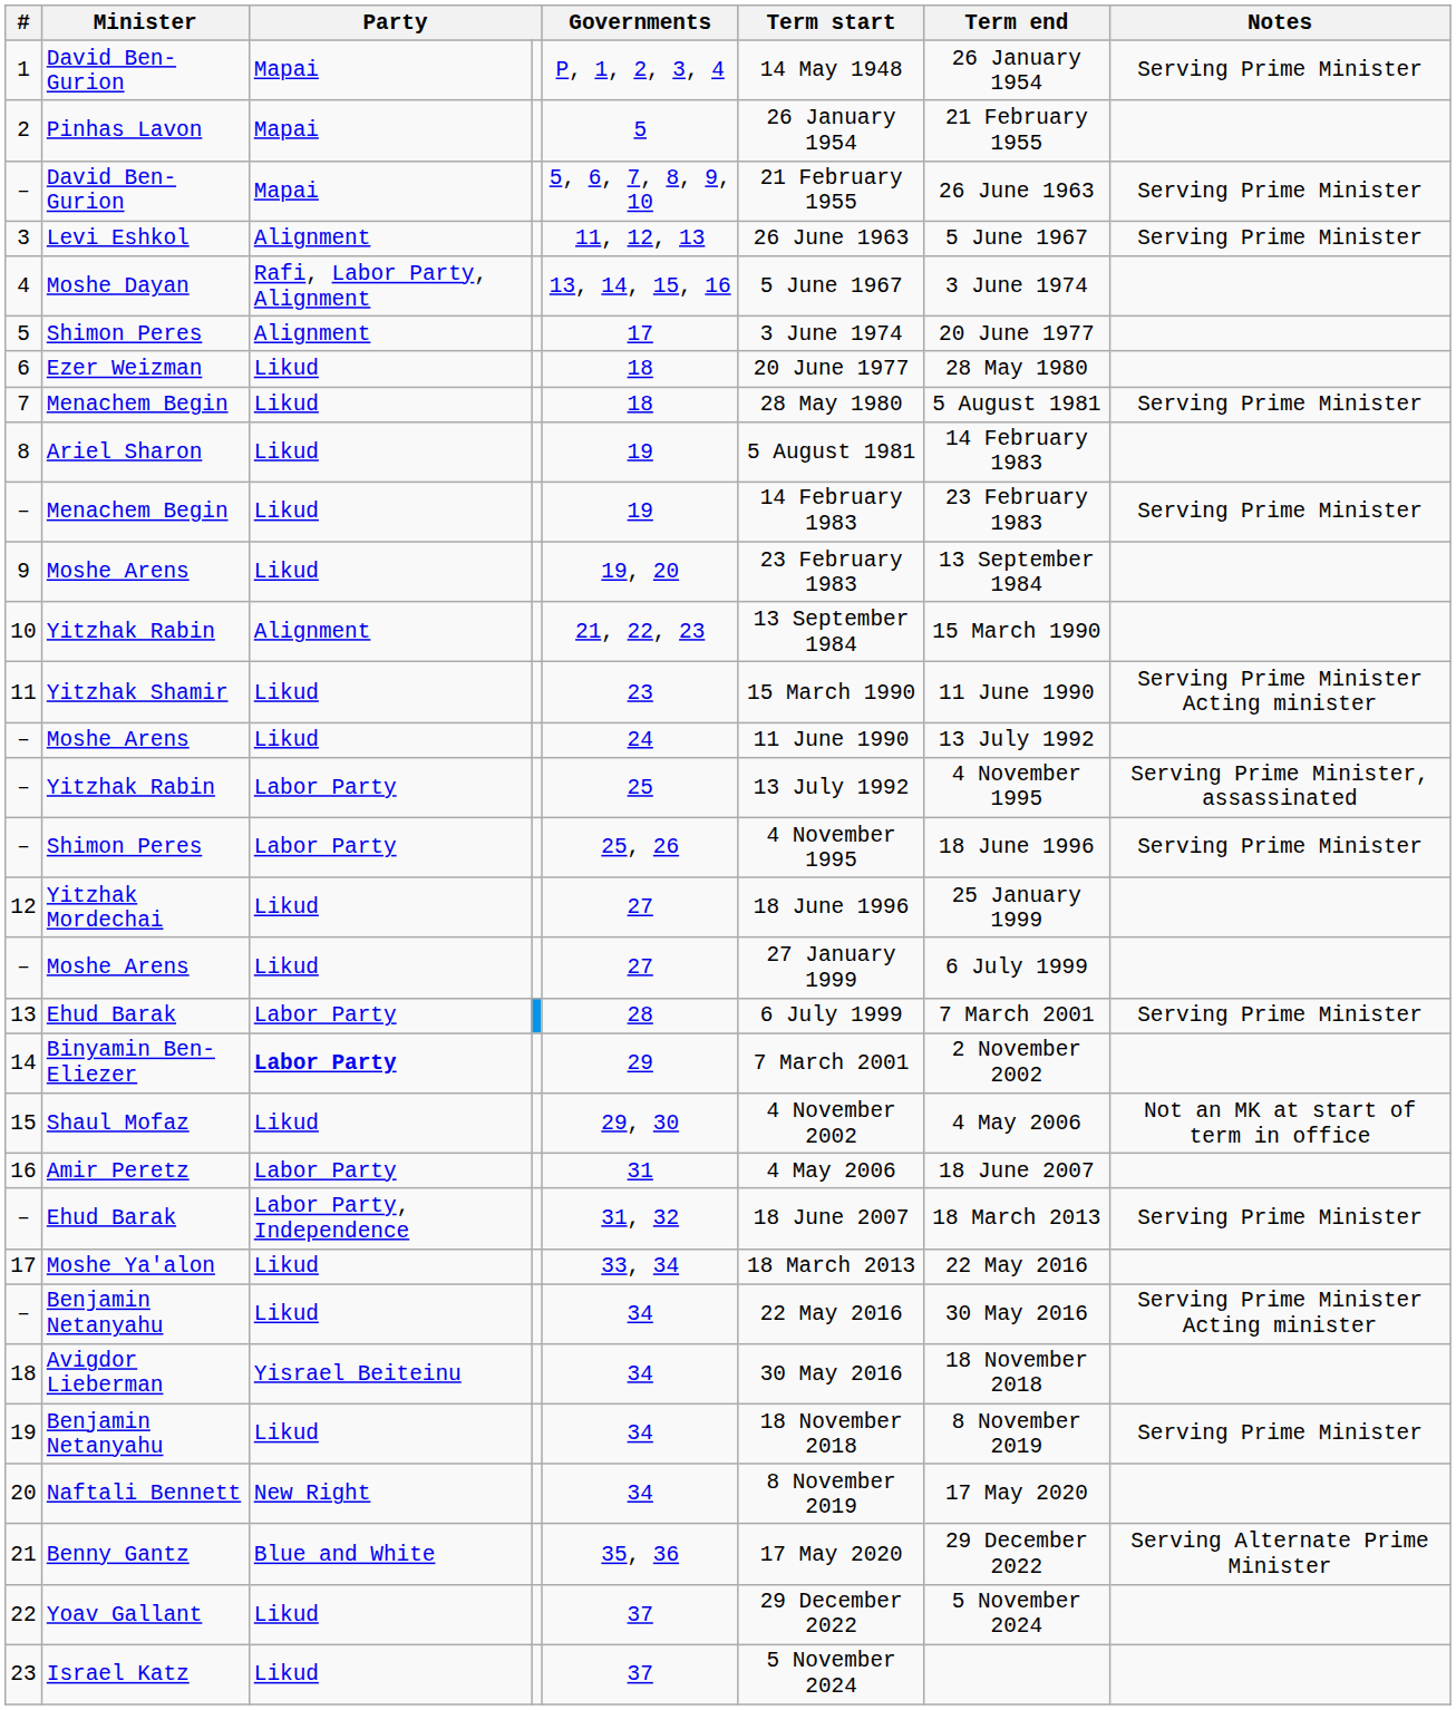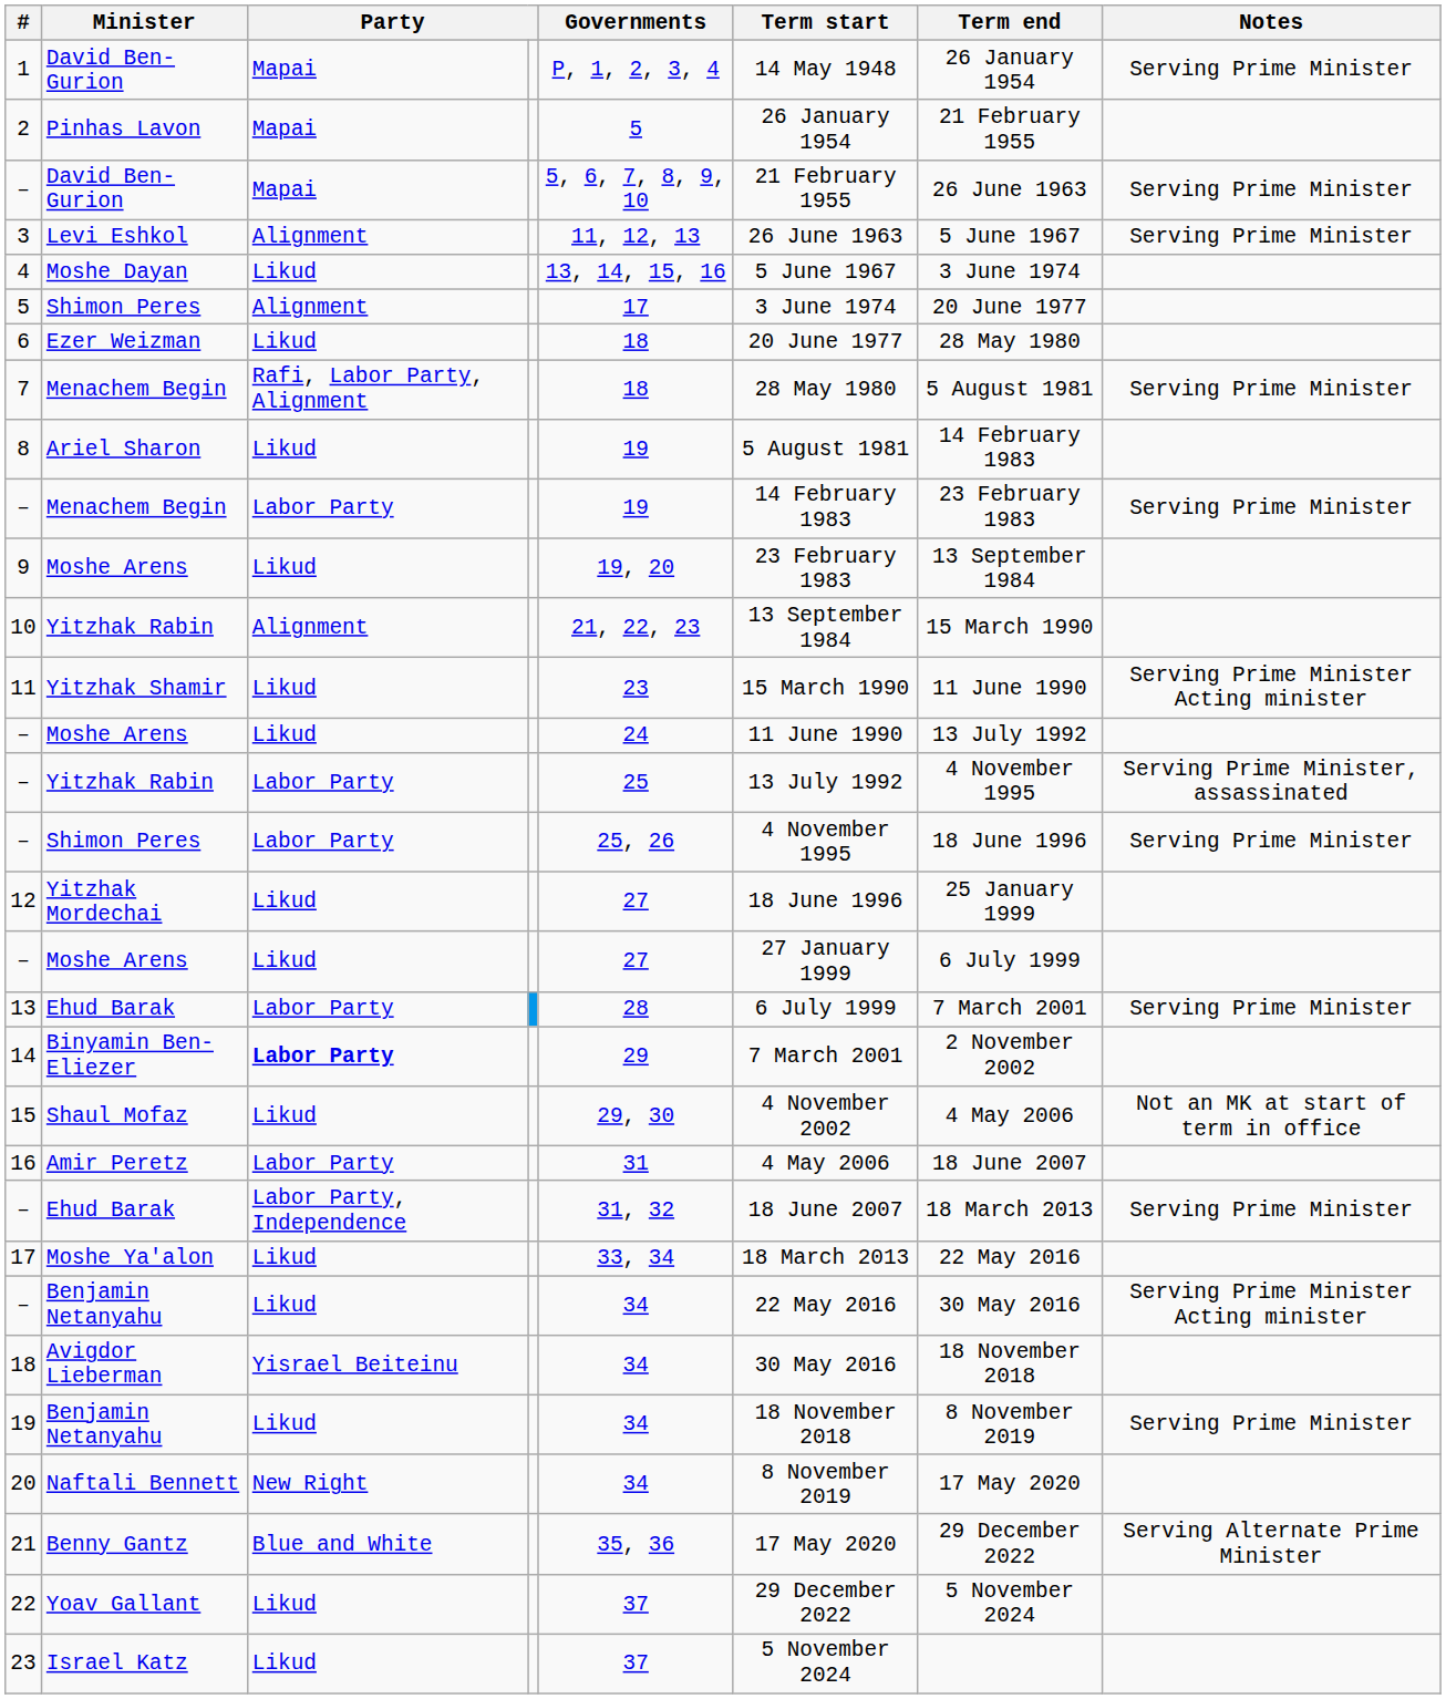 <table class=wikitable style=text-align:center>
 <tr>
 <th>#</th>
 <th>Minister</th>
 <th colspan=2>Party</th>
 <th>Governments</th>
 <th>Term start</th>
 <th>Term end</th>
 <th>Notes</th>
 </tr>
 <tr>
 <td>1</td>
 <td align=left><a href='#'>David Ben-Gurion</a></td>
 <td align=left><a href='#'>Mapai</a></td>
 <td bgcolor=></td>
 <td><a href='#'>P</a>, <a href='#'>1</a>, <a href='#'>2</a>, <a href='#'>3</a>, <a href='#'>4</a></td>
 <td>14 May 1948</td>
 <td>26 January 1954</td>
 <td>Serving Prime Minister</td>
 </tr>
 <tr>
 <td>2</td>
 <td align=left><a href='#'>Pinhas Lavon</a></td>
 <td align=left><a href='#'>Mapai</a></td>
 <td bgcolor=></td>
 <td><a href='#'>5</a></td>
 <td>26 January 1954</td>
 <td>21 February 1955</td>
 <td></td>
 </tr>
 <tr>
 <td>–</td>
 <td align=left><a href='#'>David Ben-Gurion</a></td>
 <td align=left><a href='#'>Mapai</a></td>
 <td bgcolor=></td>
 <td><a href='#'>5</a>, <a href='#'>6</a>, <a href='#'>7</a>, <a href='#'>8</a>, <a href='#'>9</a>, <a href='#'>10</a></td>
 <td>21 February 1955</td>
 <td>26 June 1963</td>
 <td>Serving Prime Minister</td>
 </tr>
 <tr>
 <td>3</td>
 <td align=left><a href='#'>Levi Eshkol</a></td>
 <td align=left><a href='#'>Alignment</a></td>
 <td bgcolor=></td>
 <td><a href='#'>11</a>, <a href='#'>12</a>, <a href='#'>13</a></td>
 <td>26 June 1963</td>
 <td>5 June 1967</td>
 <td>Serving Prime Minister</td>
 </tr>
 <tr>
 <td>4</td>
 <td align=left><a href='#'>Moshe Dayan</a></td>
-<td align=left><a href='#'>Rafi</a>, <a href='#'>Labor Party</a>, <a href='#'>Alignment</a></td>
+<td align=left><a href='#'>Likud</a></td>
 <td bgcolor=></td>
 <td><a href='#'>13</a>, <a href='#'>14</a>, <a href='#'>15</a>, <a href='#'>16</a></td>
 <td>5 June 1967</td>
 <td>3 June 1974</td>
 <td></td>
 </tr>
 <tr>
 <td>5</td>
 <td align=left><a href='#'>Shimon Peres</a></td>
 <td align=left><a href='#'>Alignment</a></td>
 <td bgcolor=></td>
 <td><a href='#'>17</a></td>
 <td>3 June 1974</td>
 <td>20 June 1977</td>
 <td></td>
 </tr>
 <tr>
 <td>6</td>
 <td align=left><a href='#'>Ezer Weizman</a></td>
 <td align=left><a href='#'>Likud</a></td>
 <td bgcolor=></td>
 <td><a href='#'>18</a></td>
 <td>20 June 1977</td>
 <td>28 May 1980</td>
 <td></td>
 </tr>
 <tr>
 <td>7</td>
 <td align=left><a href='#'>Menachem Begin</a></td>
-<td align=left><a href='#'>Likud</a></td>
+<td align=left><a href='#'>Rafi</a>, <a href='#'>Labor Party</a>, <a href='#'>Alignment</a></td>
 <td bgcolor=></td>
 <td><a href='#'>18</a></td>
 <td>28 May 1980</td>
 <td>5 August 1981</td>
 <td>Serving Prime Minister</td>
 </tr>
 <tr>
 <td>8</td>
 <td align=left><a href='#'>Ariel Sharon</a></td>
 <td align=left><a href='#'>Likud</a></td>
 <td bgcolor=></td>
 <td><a href='#'>19</a></td>
 <td>5 August 1981</td>
 <td>14 February 1983</td>
 <td></td>
 </tr>
 <tr>
 <td>–</td>
 <td align=left><a href='#'>Menachem Begin</a></td>
-<td align=left><a href='#'>Likud</a></td>
+<td align=left><a href='#'>Labor Party</a></td>
 <td bgcolor=></td>
 <td><a href='#'>19</a></td>
 <td>14 February 1983</td>
 <td>23 February 1983</td>
 <td>Serving Prime Minister</td>
 </tr>
 <tr>
 <td>9</td>
 <td align=left><a href='#'>Moshe Arens</a></td>
 <td align=left><a href='#'>Likud</a></td>
 <td bgcolor=></td>
 <td><a href='#'>19</a>, <a href='#'>20</a></td>
 <td>23 February 1983</td>
 <td>13 September 1984</td>
 <td></td>
 </tr>
 <tr>
 <td>10</td>
 <td align=left><a href='#'>Yitzhak Rabin</a></td>
 <td align=left><a href='#'>Alignment</a></td>
 <td bgcolor=></td>
 <td><a href='#'>21</a>, <a href='#'>22</a>, <a href='#'>23</a></td>
 <td>13 September 1984</td>
 <td>15 March 1990</td>
 <td></td>
 </tr>
 <tr>
 <td>11</td>
 <td align=left><a href='#'>Yitzhak Shamir</a></td>
 <td align=left><a href='#'>Likud</a></td>
 <td bgcolor=></td>
 <td><a href='#'>23</a></td>
 <td>15 March 1990</td>
 <td>11 June 1990</td>
 <td>Serving Prime Minister<br>Acting minister</td>
 </tr>
 <tr>
 <td>–</td>
 <td align=left><a href='#'>Moshe Arens</a></td>
 <td align=left><a href='#'>Likud</a></td>
 <td bgcolor=></td>
 <td><a href='#'>24</a></td>
 <td>11 June 1990</td>
 <td>13 July 1992</td>
 <td></td>
 </tr>
 <tr>
 <td>–</td>
 <td align=left><a href='#'>Yitzhak Rabin</a></td>
 <td align=left><a href='#'>Labor Party</a></td>
 <td bgcolor=></td>
 <td><a href='#'>25</a></td>
 <td>13 July 1992</td>
 <td>4 November 1995</td>
 <td>Serving Prime Minister, assassinated</td>
 </tr>
 <tr>
 <td>–</td>
 <td align=left><a href='#'>Shimon Peres</a></td>
 <td align=left><a href='#'>Labor Party</a></td>
 <td bgcolor=></td>
 <td><a href='#'>25</a>, <a href='#'>26</a></td>
 <td>4 November 1995</td>
 <td>18 June 1996</td>
 <td>Serving Prime Minister</td>
 </tr>
 <tr>
 <td>12</td>
 <td align=left><a href='#'>Yitzhak Mordechai</a></td>
 <td align=left><a href='#'>Likud</a></td>
 <td bgcolor=></td>
 <td><a href='#'>27</a></td>
 <td>18 June 1996</td>
 <td>25 January 1999</td>
 <td></td>
 </tr>
 <tr>
 <td>–</td>
 <td align=left><a href='#'>Moshe Arens</a></td>
 <td align=left><a href='#'>Likud</a></td>
 <td bgcolor=></td>
 <td><a href='#'>27</a></td>
 <td>27 January 1999</td>
 <td>6 July 1999</td>
 <td></td>
 </tr>
 <tr>
 <td>13</td>
 <td align=left><a href='#'>Ehud Barak</a></td>
 <td align=left><a href='#'>Labor Party</a></td>
 <td style="background:#0297ea;"></td>
 <td><a href='#'>28</a></td>
 <td>6 July 1999</td>
 <td>7 March 2001</td>
 <td>Serving Prime Minister</td>
 </tr>
 <tr>
 <td>14</td>
 <td align=left><a href='#'>Binyamin Ben-Eliezer</a></td>
 <td align=left><strong><a href='#'>Labor Party</a></strong></td>
 <td bgcolor=></td>
 <td><a href='#'>29</a></td>
 <td>7 March 2001</td>
 <td>2 November 2002</td>
 <td></td>
 </tr>
 <tr>
 <td>15</td>
 <td align=left><a href='#'>Shaul Mofaz</a></td>
 <td align=left><a href='#'>Likud</a></td>
 <td bgcolor=></td>
 <td><a href='#'>29</a>, <a href='#'>30</a></td>
 <td>4 November 2002</td>
 <td>4 May 2006</td>
 <td>Not an MK at start of term in office</td>
 </tr>
 <tr>
 <td>16</td>
 <td align=left><a href='#'>Amir Peretz</a></td>
 <td align=left><a href='#'>Labor Party</a></td>
 <td bgcolor=></td>
 <td><a href='#'>31</a></td>
 <td>4 May 2006</td>
 <td>18 June 2007</td>
 <td></td>
 </tr>
 <tr>
 <td>–</td>
 <td align=left><a href='#'>Ehud Barak</a></td>
 <td align=left><a href='#'>Labor Party</a>, <a href='#'>Independence</a></td>
 <td bgcolor=></td>
 <td><a href='#'>31</a>, <a href='#'>32</a></td>
 <td>18 June 2007</td>
 <td>18 March 2013</td>
 <td>Serving Prime Minister</td>
 </tr>
 <tr>
 <td>17</td>
 <td align=left><a href='#'>Moshe Ya'alon</a></td>
 <td align=left><a href='#'>Likud</a></td>
 <td bgcolor=></td>
 <td><a href='#'>33</a>, <a href='#'>34</a></td>
 <td>18 March 2013</td>
 <td>22 May 2016</td>
 <td></td>
 </tr>
 <tr>
 <td>–</td>
 <td align=left><a href='#'>Benjamin Netanyahu</a></td>
 <td align=left><a href='#'>Likud</a></td>
 <td bgcolor=></td>
 <td><a href='#'>34</a></td>
 <td>22 May 2016</td>
 <td>30 May 2016</td>
 <td>Serving Prime Minister<br>Acting minister</td>
 </tr>
 <tr>
 <td>18</td>
 <td align=left><a href='#'>Avigdor Lieberman</a></td>
 <td align=left><a href='#'>Yisrael Beiteinu</a></td>
 <td bgcolor=></td>
 <td><a href='#'>34</a></td>
 <td>30 May 2016</td>
 <td>18 November 2018</td>
 <td></td>
 </tr>
 <tr>
 <td>19</td>
 <td align=left><a href='#'>Benjamin Netanyahu</a></td>
 <td align=left><a href='#'>Likud</a></td>
 <td bgcolor=></td>
 <td><a href='#'>34</a></td>
 <td>18 November 2018</td>
 <td>8 November 2019</td>
 <td>Serving Prime Minister</td>
 </tr>
 <tr>
 <td>20</td>
 <td align=left><a href='#'>Naftali Bennett</a></td>
 <td align=left><a href='#'>New Right</a></td>
 <td bgcolor=></td>
 <td><a href='#'>34</a></td>
 <td>8 November 2019</td>
 <td>17 May 2020</td>
 <td></td>
 </tr>
 <tr>
 <td>21</td>
 <td align=left><a href='#'>Benny Gantz</a></td>
 <td align=left><a href='#'>Blue and White</a></td>
 <td bgcolor=></td>
 <td><a href='#'>35</a>, <a href='#'>36</a></td>
 <td>17 May 2020</td>
 <td>29 December 2022</td>
 <td>Serving Alternate Prime Minister</td>
 </tr>
 <tr>
 <td>22</td>
 <td align=left><a href='#'>Yoav Gallant</a></td>
 <td align=left><a href='#'>Likud</a></td>
 <td bgcolor=></td>
 <td><a href='#'>37</a></td>
 <td>29 December 2022</td>
 <td>5 November 2024</td>
 <td></td>
 </tr>
 <tr>
 <td>23</td>
 <td align=left><a href='#'>Israel Katz</a></td>
 <td align=left><a href='#'>Likud</a></td>
 <td bgcolor=></td>
 <td><a href='#'>37</a></td>
 <td>5 November 2024</td>
 <td></td>
 <td></td>
 </tr>
 </table>
